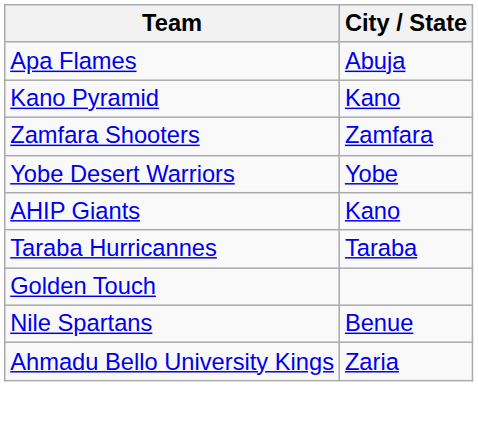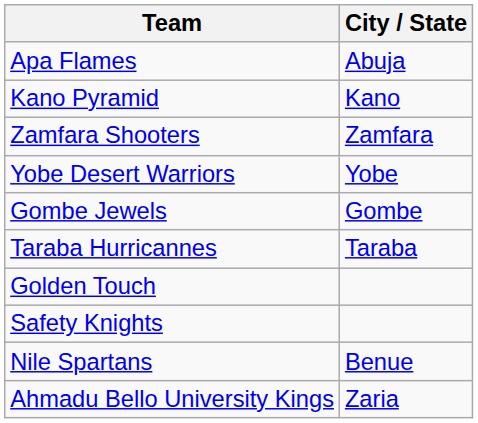 <table class="wikitable">
 <tr>
 <th>Team</th>
 <th>City / State</th>
 </tr>
 <tr>
 <td><a href='#'>Apa Flames</a></td>
 <td><a href='#'>Abuja</a></td>
 </tr>
 <tr>
 <td><a href='#'>Kano Pyramid</a></td>
 <td><a href='#'>Kano</a></td>
 </tr>
 <tr>
 <td><a href='#'>Zamfara Shooters</a></td>
 <td><a href='#'>Zamfara</a></td>
 </tr>
 <tr>
 <td><a href='#'>Yobe Desert Warriors</a></td>
 <td><a href='#'>Yobe</a></td>
 </tr>
 <tr>
-<td><a href='#'>AHIP Giants</a></td>
-<td><a href='#'>Kano</a></td>
+<td><a href='#'>Gombe Jewels</a></td>
+<td><a href='#'>Gombe</a></td>
 </tr>
 <tr>
 <td><a href='#'>Taraba Hurricannes</a></td>
 <td><a href='#'>Taraba</a></td>
 </tr>
 <tr>
 <td><a href='#'>Golden Touch</a></td>
+<td></td>
+</tr>
+<tr>
+<td><a href='#'>Safety Knights</a></td>
 <td></td>
 </tr>
 <tr>
 <td><a href='#'>Nile Spartans</a></td>
 <td><a href='#'>Benue</a></td>
 </tr>
 <tr>
 <td><a href='#'>Ahmadu Bello University Kings</a></td>
 <td><a href='#'>Zaria</a></td>
 </tr>
 </table>
